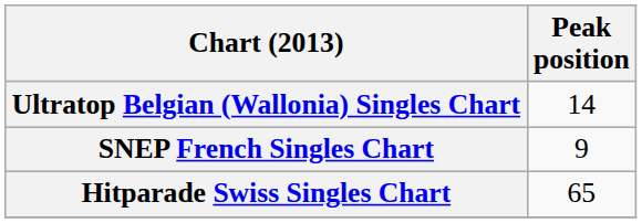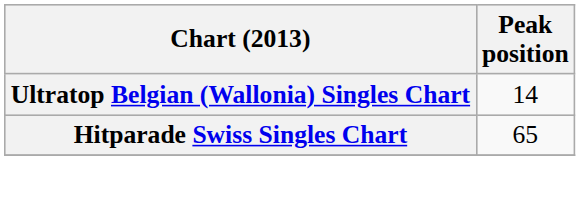 <table class="wikitable sortable plainrowheaders" border="1">
 <tr>
 <th scope="col">Chart (2013)</th>
 <th scope="col">Peak<br>position</th>
 </tr>
 <tr>
 <th scope="row">Ultratop <a href='#'>Belgian (Wallonia) Singles Chart</a></th>
 <td align="center">14</td>
 </tr>
 <tr>
-<th scope="row">SNEP <a href='#'>French Singles Chart</a></th>
-<td align="center">9</td>
-</tr>
-<tr>
 <th scope="row">Hitparade <a href='#'>Swiss Singles Chart</a></th>
 <td align="center">65</td>
 </tr>
 <tr>
 </tr>
 </table>
